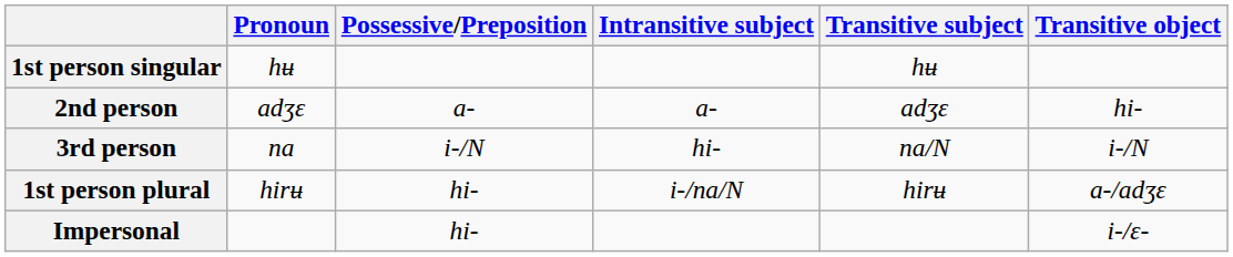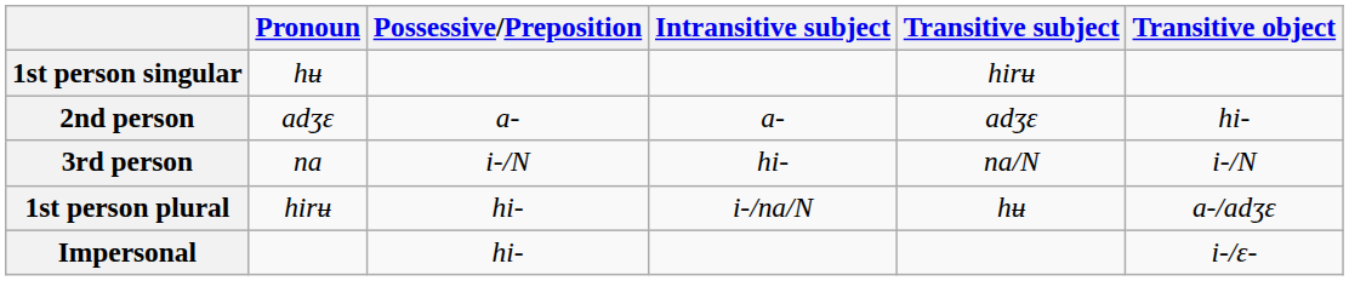 <table class="wikitable" style="text-align:center">
 <tr>
 <th></th>
 <th><a href='#'>Pronoun</a></th>
 <th><a href='#'>Possessive</a>/<a href='#'>Preposition</a></th>
 <th><a href='#'>Intransitive subject</a></th>
 <th><a href='#'>Transitive subject</a></th>
 <th><a href='#'>Transitive object</a></th>
 </tr>
 <tr>
 <th>1st person singular</th>
 <td><em>hʉ</em></td>
 <td></td>
 <td></td>
-<td><em>hʉ</em></td>
+<td><em>hirʉ</em></td>
 <td></td>
 </tr>
 <tr>
 <th>2nd person</th>
 <td><em>adʒɛ</em></td>
 <td><em>a-</em></td>
 <td><em>a-</em></td>
 <td><em>adʒɛ</em></td>
 <td><em>hi-</em></td>
 </tr>
 <tr>
 <th>3rd person</th>
 <td><em>na</em></td>
 <td><em>i-/N</em></td>
 <td><em>hi-</em></td>
 <td><em>na/N</em></td>
 <td><em>i-/N</em></td>
 </tr>
 <tr>
 <th>1st person plural</th>
 <td><em>hirʉ</em></td>
 <td><em>hi-</em></td>
 <td><em>i-/na/N</em></td>
-<td><em>hirʉ</em></td>
+<td><em>hʉ</em></td>
 <td><em>a-/adʒɛ</em></td>
 </tr>
 <tr>
 <th>Impersonal</th>
 <td></td>
 <td><em>hi-</em></td>
 <td></td>
 <td></td>
 <td><em>i-/ɛ-</em></td>
 </tr>
 </table>
